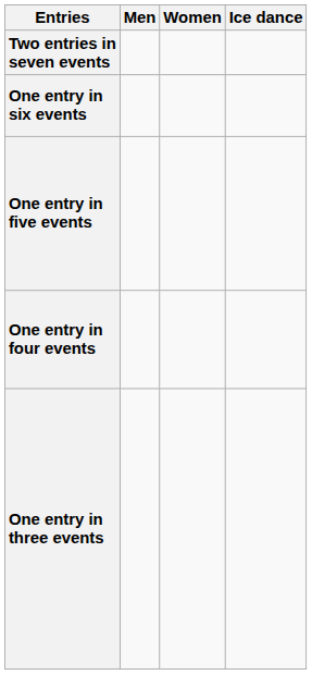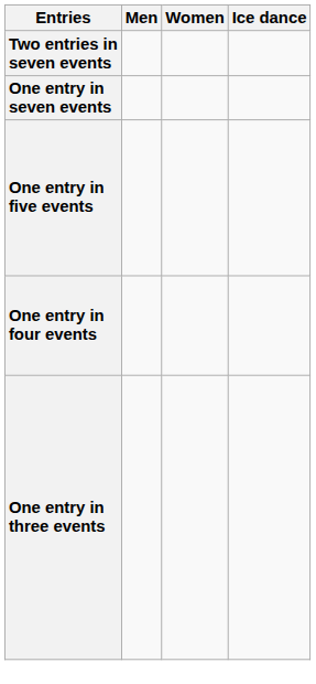 <table class="wikitable unsortable" style="text-align:left">
 <tr>
 <th scope="col">Entries</th>
 <th scope="col">Men</th>
 <th scope="col">Women</th>
 <th scope="col">Ice dance</th>
 </tr>
 <tr>
 <th scope="row" style="text-align:left">Two entries in<br>seven events</th>
 <td><br><br></td>
 <td><br><br></td>
 <td><br><br></td>
 </tr>
 <tr>
-<th scope="row" style="text-align:left">One entry in<br>six events</th>
-<td><br><br><br></td>
-<td><br><br><br></td>
-<td><br><br><br></td>
+<th scope="row" style="text-align:left">One entry in<br>seven events</th>
+<td><br><br></td>
+<td><br><br></td>
+<td><br><br></td>
 </tr>
 <tr>
 <th scope="row" style="text-align:left">One entry in<br>five events</th>
 <td valign="top"><br><br><br><br><br><br></td>
 <td valign="top"><br><br><br><br><br><br><br><br></td>
 <td valign="top"><br><br></td>
 </tr>
 <tr>
 <th scope="row" style="text-align:left">One entry in<br>four events</th>
 <td valign="top"><br><br><br><br><br></td>
 <td valign="top"><br><br><br><br></td>
 <td valign="top"><br><br><br><br></td>
 </tr>
 <tr>
 <th scope="row" style="text-align:left">One entry in<br>three events</th>
 <td valign="top"><br><br><br></td>
 <td valign="top"><br><br><br><br><br><br><br><br><br><br><br><br><br><br><br></td>
 <td valign="top"><br><br><br></td>
 </tr>
 </table>
